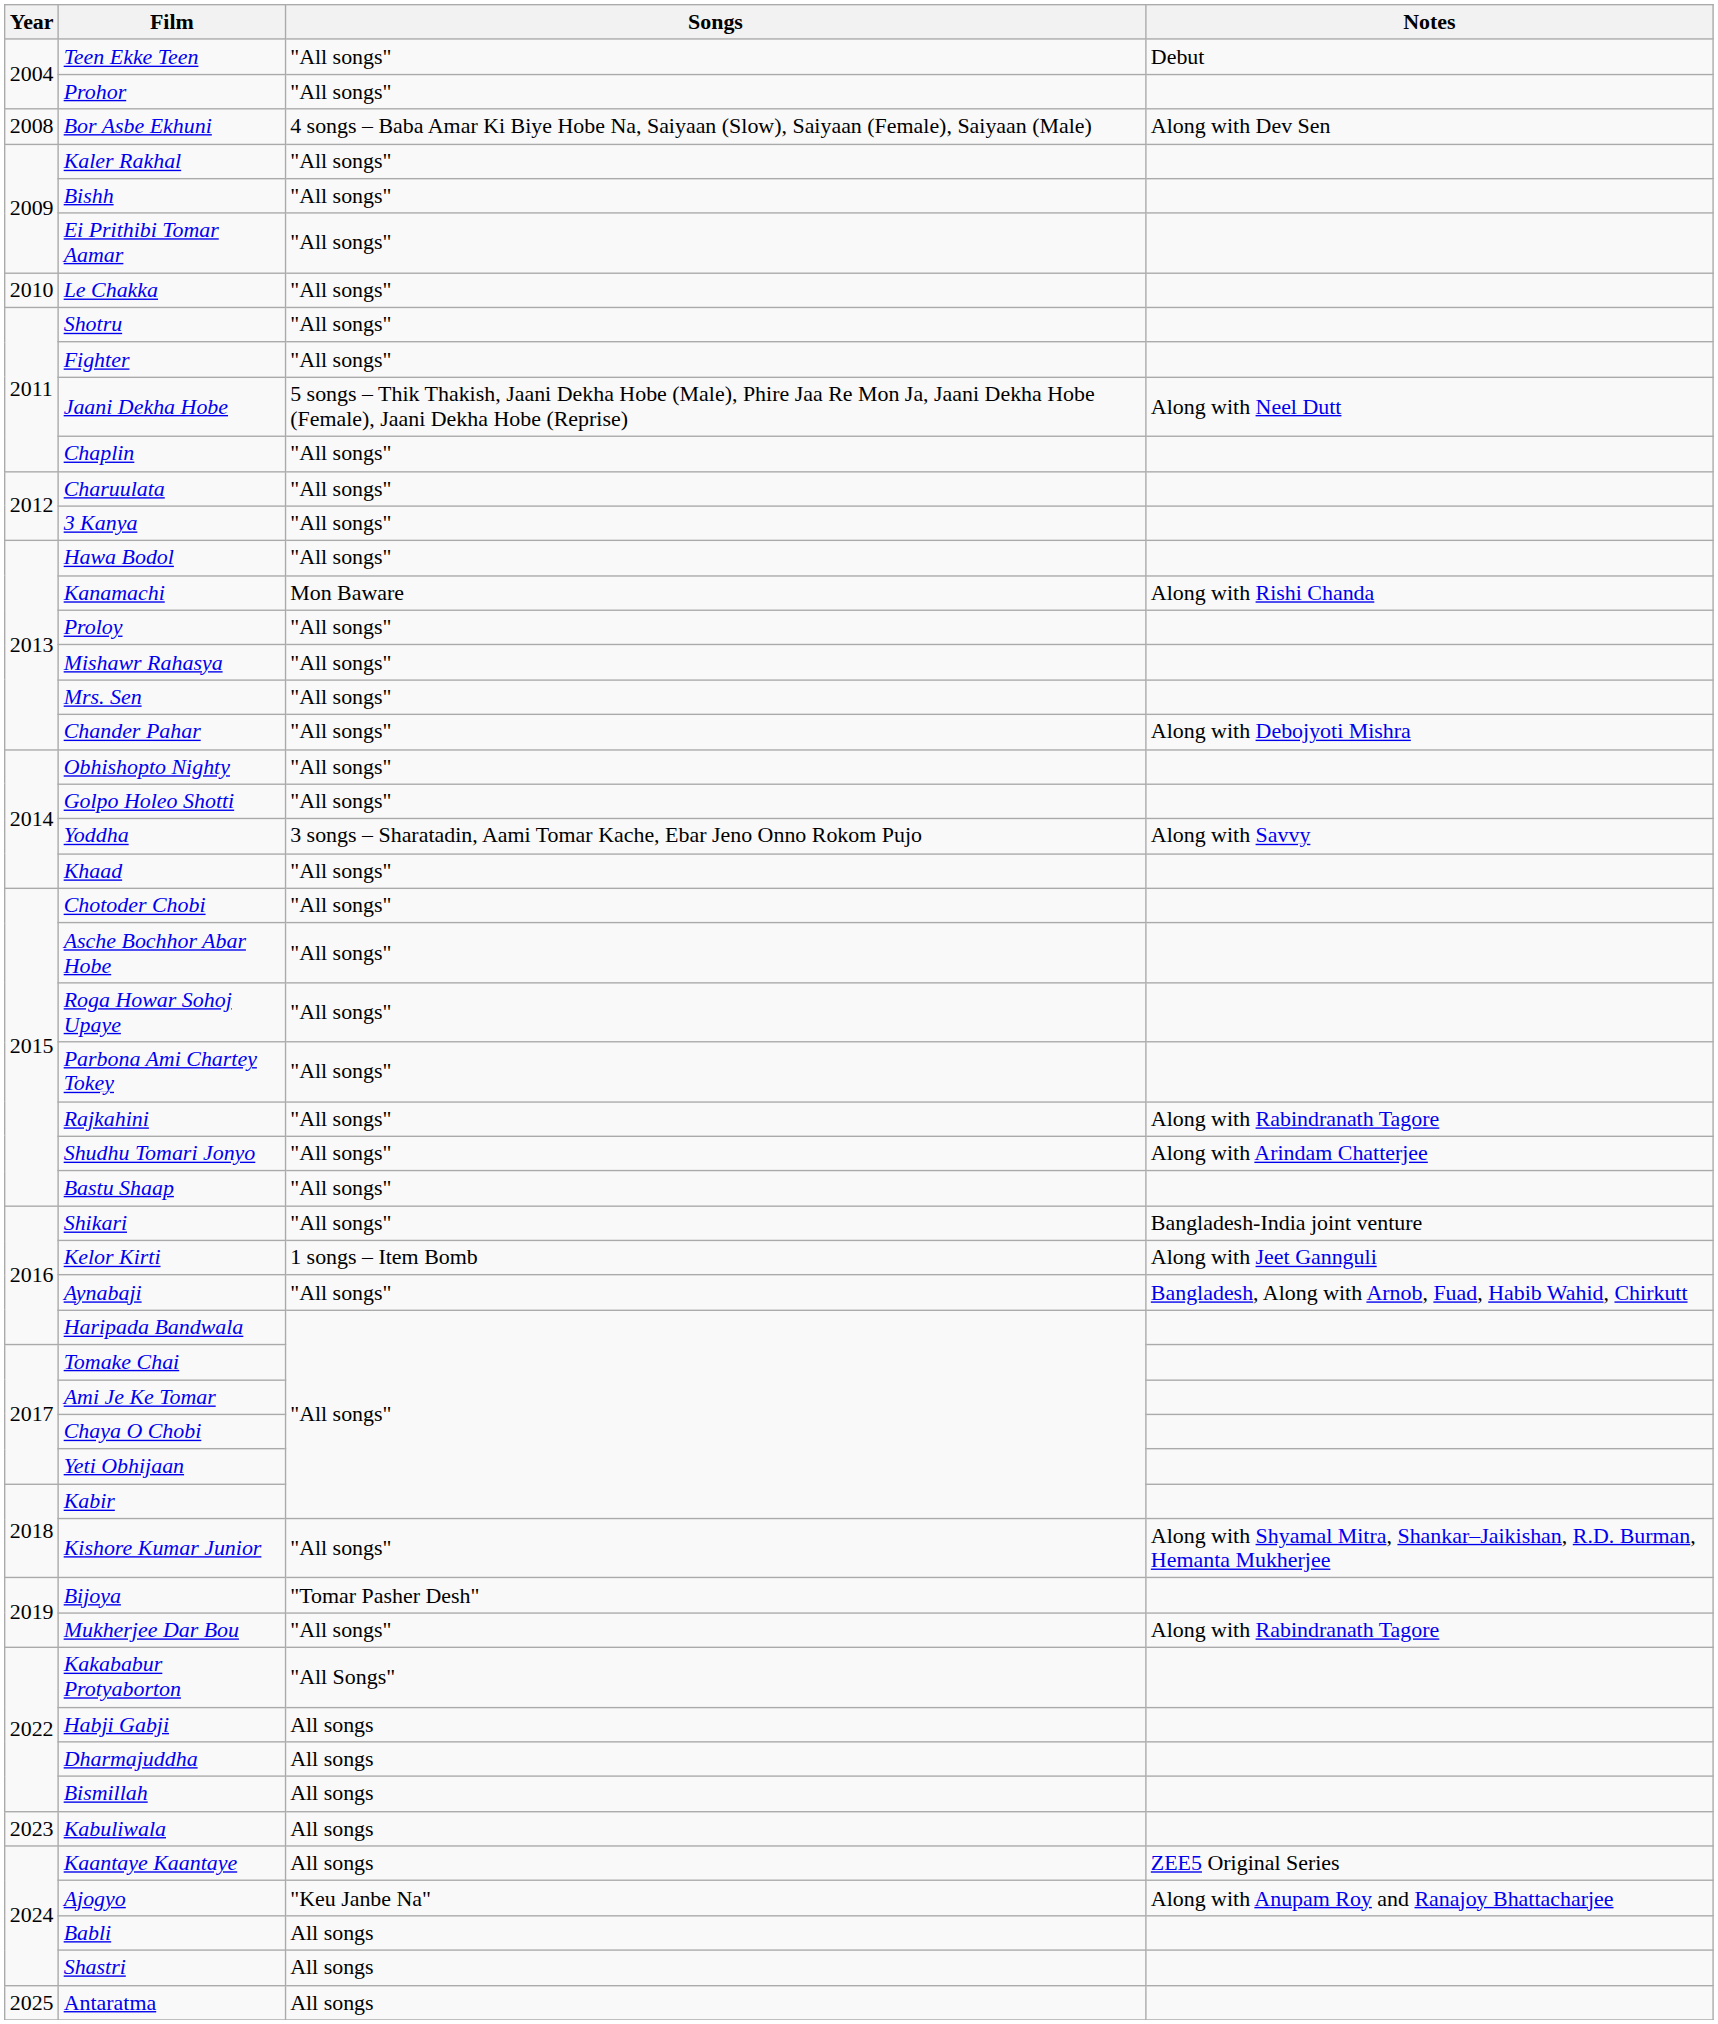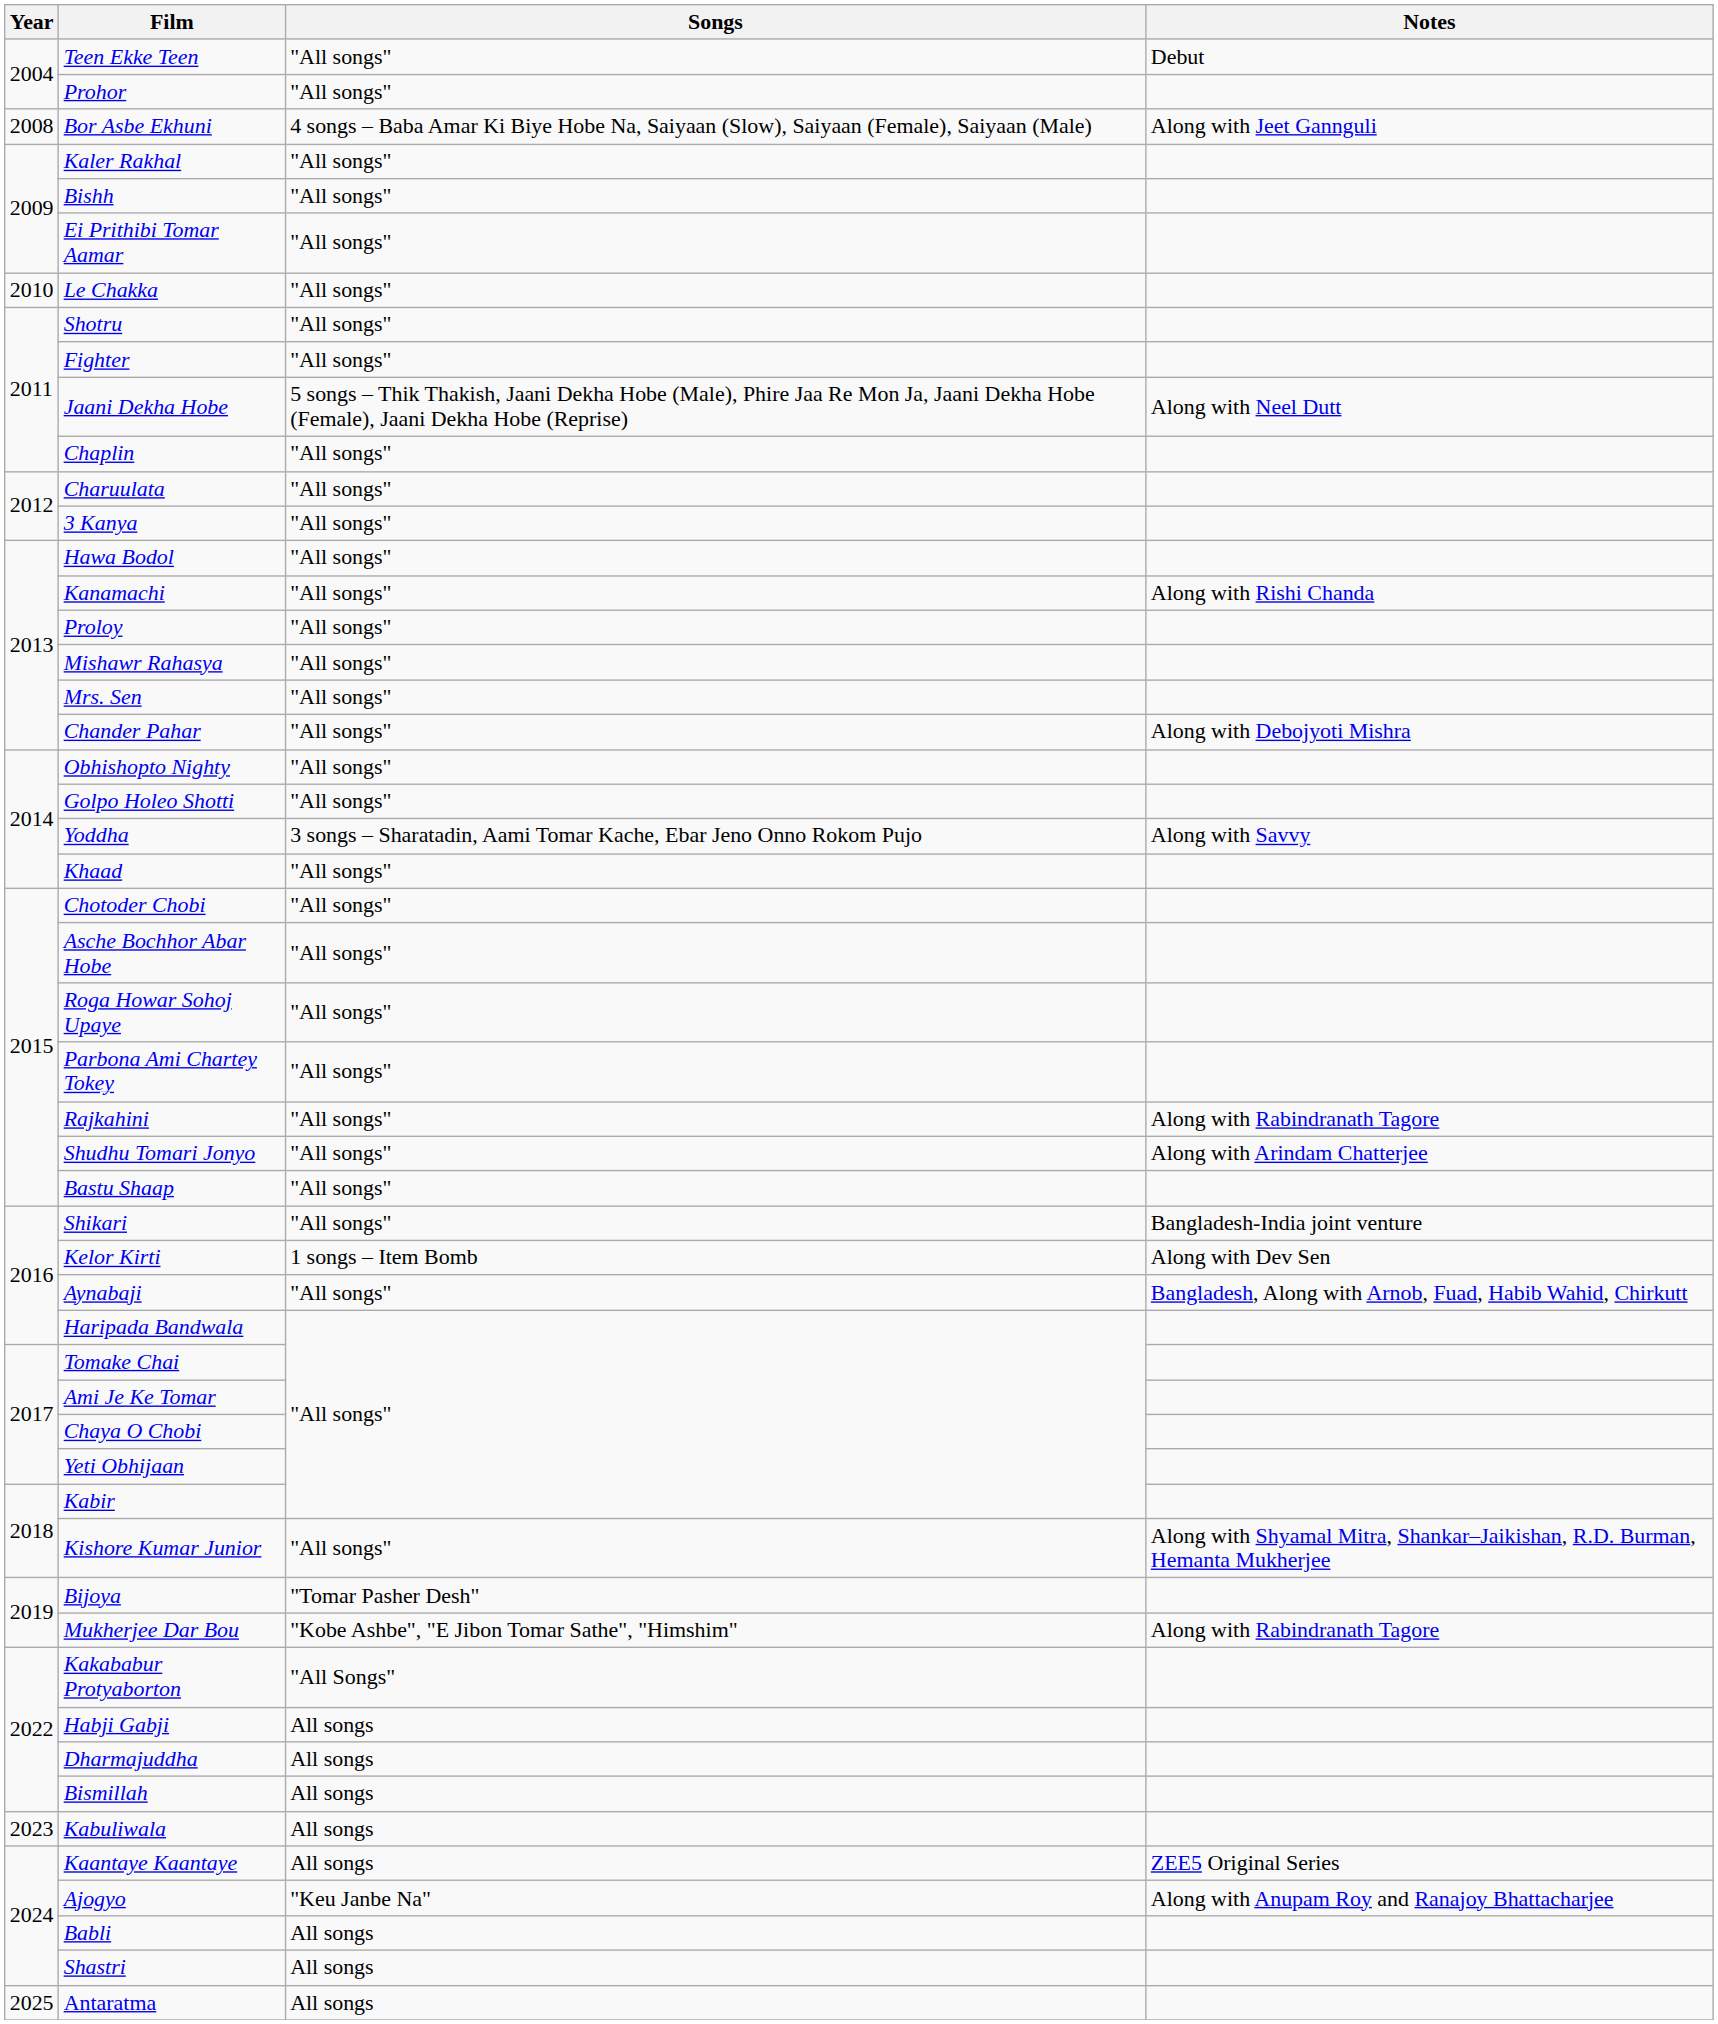 <table class="wikitable sortable">
 <tr>
 <th>Year</th>
 <th>Film</th>
 <th>Songs</th>
 <th>Notes</th>
 </tr>
 <tr>
 <td rowspan="2">2004</td>
 <td><em><a href='#'>Teen Ekke Teen</a></em></td>
 <td>"All songs"</td>
 <td>Debut</td>
 </tr>
 <tr>
 <td><em><a href='#'>Prohor</a></em></td>
 <td>"All songs"</td>
 <td></td>
 </tr>
 <tr>
 <td>2008</td>
 <td><em><a href='#'>Bor Asbe Ekhuni</a></em></td>
 <td>4 songs – Baba Amar Ki Biye Hobe Na, Saiyaan (Slow), Saiyaan (Female), Saiyaan (Male)</td>
-<td>Along with Dev Sen</td>
+<td>Along with <a href='#'>Jeet Gannguli</a></td>
 </tr>
 <tr>
 <td rowspan="3">2009</td>
 <td><em><a href='#'>Kaler Rakhal</a></em></td>
 <td>"All songs"</td>
 <td></td>
 </tr>
 <tr>
 <td><em><a href='#'>Bishh</a></em></td>
 <td>"All songs"</td>
 <td></td>
 </tr>
 <tr>
 <td><em><a href='#'>Ei Prithibi Tomar Aamar</a></em></td>
 <td>"All songs"</td>
 <td></td>
 </tr>
 <tr>
 <td>2010</td>
 <td><em><a href='#'>Le Chakka</a></em></td>
 <td>"All songs"</td>
 <td></td>
 </tr>
 <tr>
 <td rowspan="4">2011</td>
 <td><em><a href='#'>Shotru</a></em></td>
 <td>"All songs"</td>
 <td></td>
 </tr>
 <tr>
 <td><em><a href='#'>Fighter</a></em></td>
 <td>"All songs"</td>
 <td></td>
 </tr>
 <tr>
 <td><em><a href='#'>Jaani Dekha Hobe</a></em></td>
 <td>5 songs – Thik Thakish, Jaani Dekha Hobe (Male), Phire Jaa Re Mon Ja, Jaani Dekha Hobe (Female), Jaani Dekha Hobe (Reprise)</td>
 <td>Along with <a href='#'>Neel Dutt</a></td>
 </tr>
 <tr>
 <td><em><a href='#'>Chaplin</a></em></td>
 <td>"All songs"</td>
 <td></td>
 </tr>
 <tr>
 <td rowspan="2">2012</td>
 <td><em><a href='#'>Charuulata</a></em></td>
 <td>"All songs"</td>
 <td></td>
 </tr>
 <tr>
 <td><em><a href='#'>3 Kanya</a></em></td>
 <td>"All songs"</td>
 <td></td>
 </tr>
 <tr>
 <td rowspan="6">2013</td>
 <td><em><a href='#'>Hawa Bodol</a></em></td>
 <td>"All songs"</td>
 <td></td>
 </tr>
 <tr>
 <td><em><a href='#'>Kanamachi</a></em></td>
-<td>Mon Baware</td>
+<td>"All songs"</td>
 <td>Along with <a href='#'>Rishi Chanda</a></td>
 </tr>
 <tr>
 <td><em><a href='#'>Proloy</a></em></td>
 <td>"All songs"</td>
 <td></td>
 </tr>
 <tr>
 <td><em><a href='#'>Mishawr Rahasya</a></em></td>
 <td>"All songs"</td>
 <td></td>
 </tr>
 <tr>
 <td><em><a href='#'>Mrs. Sen</a></em></td>
 <td>"All songs"</td>
 <td></td>
 </tr>
 <tr>
 <td><em><a href='#'>Chander Pahar</a></em></td>
 <td>"All songs"</td>
 <td>Along with <a href='#'>Debojyoti Mishra</a></td>
 </tr>
 <tr>
 <td rowspan="4">2014</td>
 <td><em><a href='#'>Obhishopto Nighty</a></em></td>
 <td>"All songs"</td>
 <td></td>
 </tr>
 <tr>
 <td><em><a href='#'>Golpo Holeo Shotti</a></em></td>
 <td>"All songs"</td>
 <td></td>
 </tr>
 <tr>
 <td><em><a href='#'>Yoddha</a></em></td>
 <td>3 songs – Sharatadin, Aami Tomar Kache, Ebar Jeno Onno Rokom Pujo</td>
 <td>Along with <a href='#'>Savvy</a></td>
 </tr>
 <tr>
 <td><em><a href='#'>Khaad</a></em></td>
 <td>"All songs"</td>
 <td></td>
 </tr>
 <tr>
 <td rowspan="7">2015</td>
 <td><em><a href='#'>Chotoder Chobi</a></em></td>
 <td>"All songs"</td>
 <td></td>
 </tr>
 <tr>
 <td><em><a href='#'>Asche Bochhor Abar Hobe</a></em></td>
 <td>"All songs"</td>
 <td></td>
 </tr>
 <tr>
 <td><em><a href='#'>Roga Howar Sohoj Upaye</a></em></td>
 <td>"All songs"</td>
 <td></td>
 </tr>
 <tr>
 <td><em><a href='#'>Parbona Ami Chartey Tokey</a></em></td>
 <td>"All songs"</td>
 <td></td>
 </tr>
 <tr>
 <td><em><a href='#'>Rajkahini</a></em></td>
 <td>"All songs"</td>
 <td>Along with <a href='#'>Rabindranath Tagore</a></td>
 </tr>
 <tr>
 <td><em><a href='#'>Shudhu Tomari Jonyo</a></em></td>
 <td>"All songs"</td>
 <td>Along with <a href='#'>Arindam Chatterjee</a></td>
 </tr>
 <tr>
 <td><em><a href='#'>Bastu Shaap</a></em></td>
 <td>"All songs"</td>
 <td></td>
 </tr>
 <tr>
 <td rowspan="4">2016</td>
 <td><em><a href='#'>Shikari</a></em></td>
 <td>"All songs"</td>
 <td>Bangladesh-India joint venture</td>
 </tr>
 <tr>
 <td><em><a href='#'>Kelor Kirti</a></em></td>
 <td>1 songs – Item Bomb</td>
-<td>Along with <a href='#'>Jeet Gannguli</a></td>
+<td>Along with Dev Sen</td>
 </tr>
 <tr>
 <td><em><a href='#'>Aynabaji</a></em></td>
 <td>"All songs"</td>
 <td><a href='#'>Bangladesh</a>, Along with <a href='#'>Arnob</a>, <a href='#'>Fuad</a>, <a href='#'>Habib Wahid</a>, <a href='#'>Chirkutt</a></td>
 </tr>
 <tr>
 <td><em><a href='#'>Haripada Bandwala</a></em></td>
 <td rowspan="6">"All songs"</td>
 <td></td>
 </tr>
 <tr>
 <td rowspan="4">2017</td>
 <td><em><a href='#'>Tomake Chai</a></em></td>
 <td></td>
 </tr>
 <tr>
 <td><em><a href='#'>Ami Je Ke Tomar</a></em></td>
 <td></td>
 </tr>
 <tr>
 <td><em><a href='#'>Chaya O Chobi</a></em></td>
 <td></td>
 </tr>
 <tr>
 <td><em><a href='#'>Yeti Obhijaan</a></em></td>
 <td></td>
 </tr>
 <tr>
 <td rowspan="2">2018</td>
 <td><em><a href='#'>Kabir</a></em></td>
 <td></td>
 </tr>
 <tr>
 <td><em><a href='#'>Kishore Kumar Junior</a></em></td>
 <td>"All songs"</td>
 <td>Along with <a href='#'>Shyamal Mitra</a>, <a href='#'>Shankar–Jaikishan</a>, <a href='#'>R.D. Burman</a>, <a href='#'>Hemanta Mukherjee</a></td>
 </tr>
 <tr>
 <td rowspan="2">2019</td>
 <td><em><a href='#'>Bijoya</a></em></td>
 <td>"Tomar Pasher Desh"</td>
 <td></td>
 </tr>
 <tr>
 <td><em><a href='#'>Mukherjee Dar Bou</a></em></td>
-<td>"All songs"</td>
+<td>"Kobe Ashbe", "E Jibon Tomar Sathe", "Himshim"</td>
 <td>Along with <a href='#'>Rabindranath Tagore</a></td>
 </tr>
 <tr>
 <td rowspan="4">2022</td>
 <td><em><a href='#'>Kakababur Protyaborton</a></em></td>
 <td>"All Songs"</td>
 <td></td>
 </tr>
 <tr>
 <td><em><a href='#'>Habji Gabji</a></em></td>
 <td>All songs</td>
 <td></td>
 </tr>
 <tr>
 <td><em><a href='#'>Dharmajuddha</a></em></td>
 <td>All songs</td>
 <td></td>
 </tr>
 <tr>
 <td><em><a href='#'>Bismillah</a></em></td>
 <td>All songs</td>
 <td></td>
 </tr>
 <tr>
 <td>2023</td>
 <td><em><a href='#'>Kabuliwala</a></em></td>
 <td>All songs</td>
 <td></td>
 </tr>
 <tr>
 <td rowspan="4">2024</td>
 <td><em><a href='#'>Kaantaye Kaantaye</a></em></td>
 <td>All songs</td>
 <td><a href='#'>ZEE5</a> Original Series</td>
 </tr>
 <tr>
 <td><em><a href='#'>Ajogyo</a></em></td>
 <td>"Keu Janbe Na"</td>
 <td>Along with <a href='#'>Anupam Roy</a> and <a href='#'>Ranajoy Bhattacharjee</a></td>
 </tr>
 <tr>
 <td><em><a href='#'>Babli</a></em></td>
 <td>All songs</td>
 <td></td>
 </tr>
 <tr>
 <td><em><a href='#'>Shastri</a></em></td>
 <td>All songs</td>
 <td></td>
 </tr>
 <tr>
 <td>2025</td>
 <td><a href='#'>Antaratma</a></td>
 <td>All songs</td>
 <td></td>
 </tr>
 </table>
